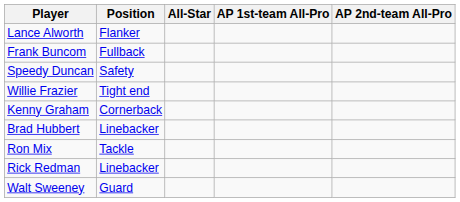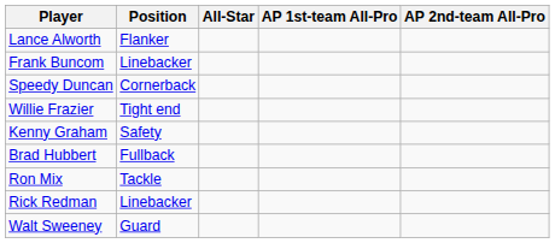 <table class="wikitable">
 <tr>
 <th>Player</th>
 <th>Position</th>
 <th>All-Star</th>
 <th>AP 1st-team All-Pro</th>
 <th>AP 2nd-team All-Pro</th>
 </tr>
 <tr>
 <td><a href='#'>Lance Alworth</a></td>
 <td><a href='#'>Flanker</a></td>
 <td></td>
 <td></td>
 <td></td>
 </tr>
 <tr>
 <td><a href='#'>Frank Buncom</a></td>
-<td><a href='#'>Fullback</a></td>
+<td><a href='#'>Linebacker</a></td>
 <td></td>
 <td></td>
 <td></td>
 </tr>
 <tr>
 <td><a href='#'>Speedy Duncan</a></td>
-<td><a href='#'>Safety</a></td>
+<td><a href='#'>Cornerback</a></td>
 <td></td>
 <td></td>
 <td></td>
 </tr>
 <tr>
 <td><a href='#'>Willie Frazier</a></td>
 <td><a href='#'>Tight end</a></td>
 <td></td>
 <td></td>
 <td></td>
 </tr>
 <tr>
 <td><a href='#'>Kenny Graham</a></td>
-<td><a href='#'>Cornerback</a></td>
+<td><a href='#'>Safety</a></td>
 <td></td>
 <td></td>
 <td></td>
 </tr>
 <tr>
 <td><a href='#'>Brad Hubbert</a></td>
-<td><a href='#'>Linebacker</a></td>
+<td><a href='#'>Fullback</a></td>
 <td></td>
 <td></td>
 <td></td>
 </tr>
 <tr>
 <td><a href='#'>Ron Mix</a></td>
 <td><a href='#'>Tackle</a></td>
 <td></td>
 <td></td>
 <td></td>
 </tr>
 <tr>
 <td><a href='#'>Rick Redman</a></td>
 <td><a href='#'>Linebacker</a></td>
 <td></td>
 <td></td>
 <td></td>
 </tr>
 <tr>
 <td><a href='#'>Walt Sweeney</a></td>
 <td><a href='#'>Guard</a></td>
 <td></td>
 <td></td>
 <td></td>
 </tr>
 </table>
